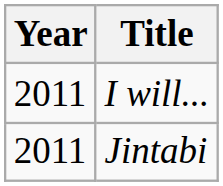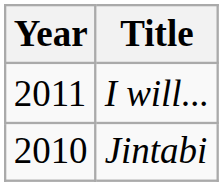 <table class="wikitable">
 <tr>
 <th>Year</th>
 <th>Title</th>
 </tr>
 <tr>
 <td>2011</td>
 <td><em>I will...</em></td>
 </tr>
 <tr>
-<td>2011</td>
+<td>2010</td>
 <td><em>Jintabi</em></td>
 </tr>
 </table>
